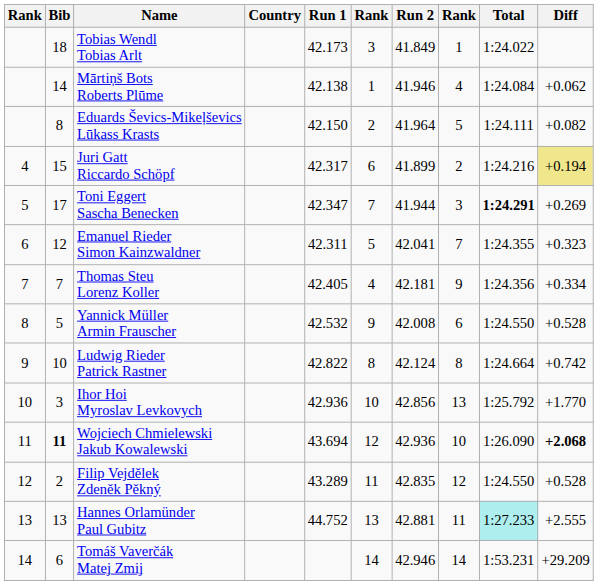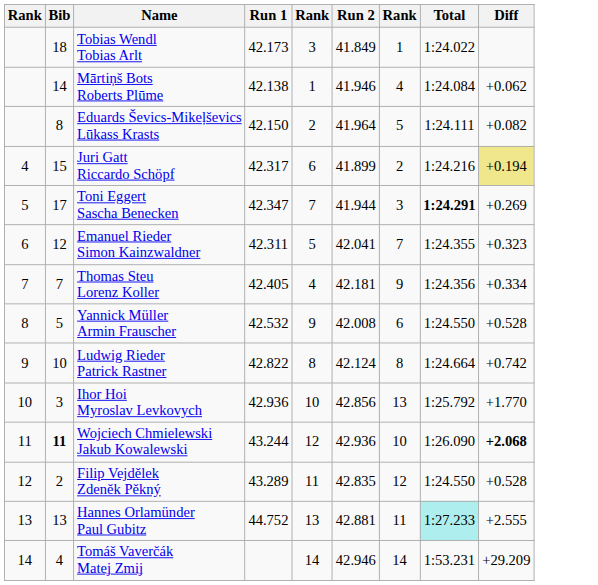 <table class="wikitable sortable" style="text-align:center">
 <tr>
 <th>Rank</th>
 <th>Bib</th>
 <th>Name</th>
-<th>Country</th>
 <th>Run 1</th>
 <th>Rank</th>
 <th>Run 2</th>
 <th>Rank</th>
 <th>Total</th>
 <th>Diff</th>
 </tr>
 <tr>
 <td></td>
 <td>18</td>
 <td align=left><a href='#'>Tobias Wendl</a><br><a href='#'>Tobias Arlt</a></td>
-<td align=left></td>
 <td>42.173</td>
 <td>3</td>
 <td>41.849</td>
 <td>1</td>
 <td>1:24.022</td>
 <td></td>
 </tr>
 <tr>
 <td></td>
 <td>14</td>
 <td align=left><a href='#'>Mārtiņš Bots</a><br><a href='#'>Roberts Plūme</a></td>
-<td align=left></td>
 <td>42.138</td>
 <td>1</td>
 <td>41.946</td>
 <td>4</td>
 <td>1:24.084</td>
 <td>+0.062</td>
 </tr>
 <tr>
 <td></td>
 <td>8</td>
 <td align=left><a href='#'>Eduards Ševics-Mikeļševics</a><br><a href='#'>Lūkass Krasts</a></td>
-<td align=left></td>
 <td>42.150</td>
 <td>2</td>
 <td>41.964</td>
 <td>5</td>
 <td>1:24.111</td>
 <td>+0.082</td>
 </tr>
 <tr>
 <td>4</td>
 <td>15</td>
 <td align=left><a href='#'>Juri Gatt</a><br><a href='#'>Riccardo Schöpf</a></td>
-<td align=left></td>
 <td>42.317</td>
 <td>6</td>
 <td>41.899</td>
 <td>2</td>
 <td>1:24.216</td>
 <td style="background: khaki;">+0.194</td>
 </tr>
 <tr>
 <td>5</td>
 <td>17</td>
 <td align=left><a href='#'>Toni Eggert</a><br><a href='#'>Sascha Benecken</a></td>
-<td align=left></td>
 <td>42.347</td>
 <td>7</td>
 <td>41.944</td>
 <td>3</td>
 <td><strong>1:24.291</strong></td>
 <td>+0.269</td>
 </tr>
 <tr>
 <td>6</td>
 <td>12</td>
 <td align=left><a href='#'>Emanuel Rieder</a><br><a href='#'>Simon Kainzwaldner</a></td>
-<td align=left></td>
 <td>42.311</td>
 <td>5</td>
 <td>42.041</td>
 <td>7</td>
 <td>1:24.355</td>
 <td>+0.323</td>
 </tr>
 <tr>
 <td>7</td>
 <td>7</td>
 <td align=left><a href='#'>Thomas Steu</a><br><a href='#'>Lorenz Koller</a></td>
-<td align=left></td>
 <td>42.405</td>
 <td>4</td>
 <td>42.181</td>
 <td>9</td>
 <td>1:24.356</td>
 <td>+0.334</td>
 </tr>
 <tr>
 <td>8</td>
 <td>5</td>
 <td align=left><a href='#'>Yannick Müller</a><br><a href='#'>Armin Frauscher</a></td>
-<td align=left></td>
 <td>42.532</td>
 <td>9</td>
 <td>42.008</td>
 <td>6</td>
 <td>1:24.550</td>
 <td>+0.528</td>
 </tr>
 <tr>
 <td>9</td>
 <td>10</td>
 <td align=left><a href='#'>Ludwig Rieder</a><br><a href='#'>Patrick Rastner</a></td>
-<td align=left></td>
 <td>42.822</td>
 <td>8</td>
 <td>42.124</td>
 <td>8</td>
 <td>1:24.664</td>
 <td>+0.742</td>
 </tr>
 <tr>
 <td>10</td>
 <td>3</td>
 <td align=left><a href='#'>Ihor Hoi</a><br><a href='#'>Myroslav Levkovych</a></td>
-<td align=left></td>
 <td>42.936</td>
 <td>10</td>
 <td>42.856</td>
 <td>13</td>
 <td>1:25.792</td>
 <td>+1.770</td>
 </tr>
 <tr>
 <td>11</td>
 <td><strong>11</strong></td>
 <td align=left><a href='#'>Wojciech Chmielewski</a><br><a href='#'>Jakub Kowalewski</a></td>
-<td align=left></td>
-<td>43.694</td>
+<td>43.244</td>
 <td>12</td>
 <td>42.936</td>
 <td>10</td>
 <td>1:26.090</td>
 <td><strong>+2.068</strong></td>
 </tr>
 <tr>
 <td>12</td>
 <td>2</td>
 <td align=left><a href='#'>Filip Vejdělek</a><br><a href='#'>Zdeněk Pěkný</a></td>
-<td align=left></td>
 <td>43.289</td>
 <td>11</td>
 <td>42.835</td>
 <td>12</td>
 <td>1:24.550</td>
 <td>+0.528</td>
 </tr>
 <tr>
 <td>13</td>
 <td>13</td>
 <td align=left><a href='#'>Hannes Orlamünder</a><br><a href='#'>Paul Gubitz</a></td>
-<td align=left></td>
 <td>44.752</td>
 <td>13</td>
 <td>42.881</td>
 <td>11</td>
 <td style="background: paleturquoise;">1:27.233</td>
 <td>+2.555</td>
 </tr>
 <tr>
 <td>14</td>
-<td>6</td>
+<td>4</td>
 <td align=left><a href='#'>Tomáš Vaverčák</a><br><a href='#'>Matej Zmij</a></td>
-<td align=left></td>
 <td></td>
 <td>14</td>
 <td>42.946</td>
 <td>14</td>
 <td>1:53.231</td>
 <td>+29.209</td>
 </tr>
 </table>
